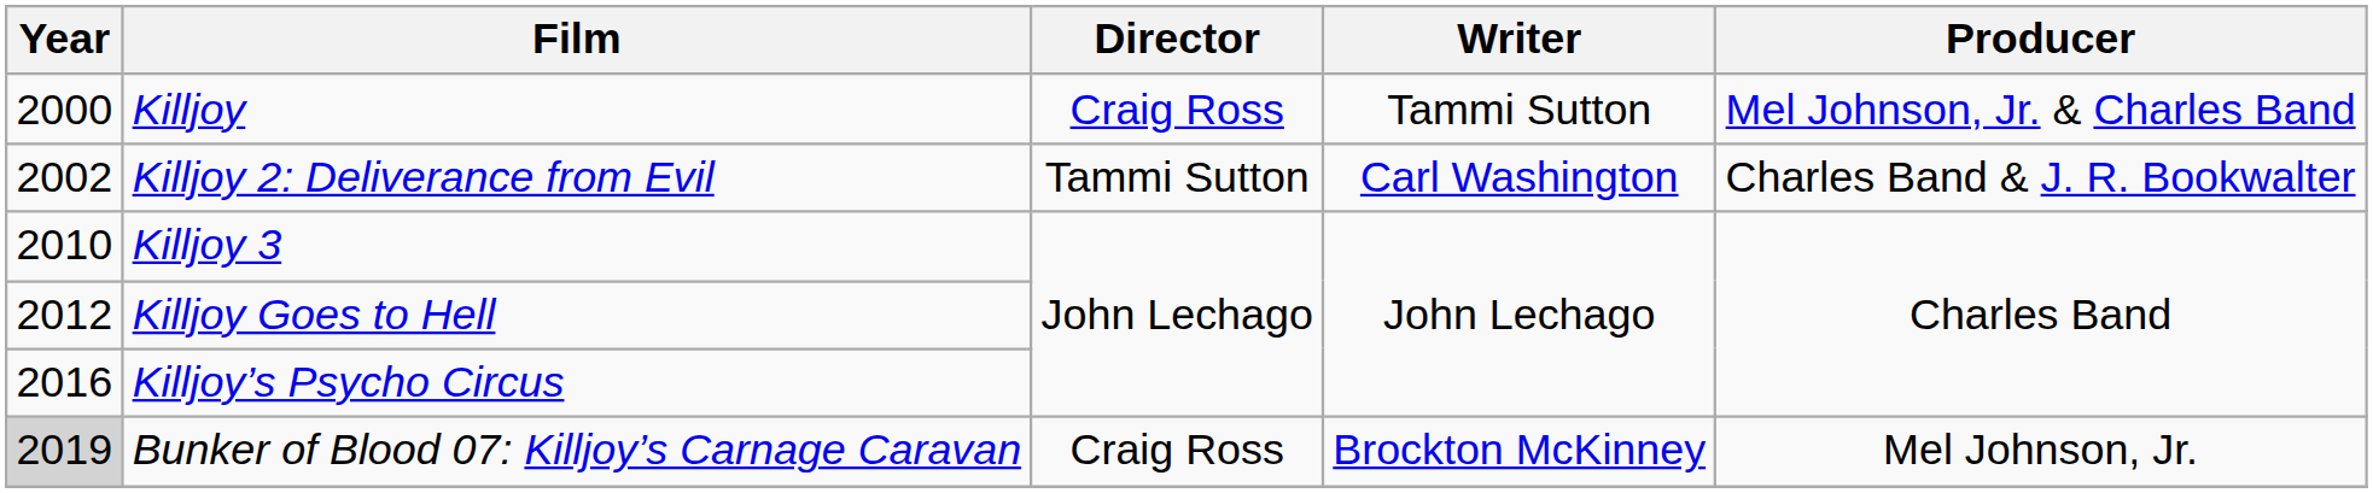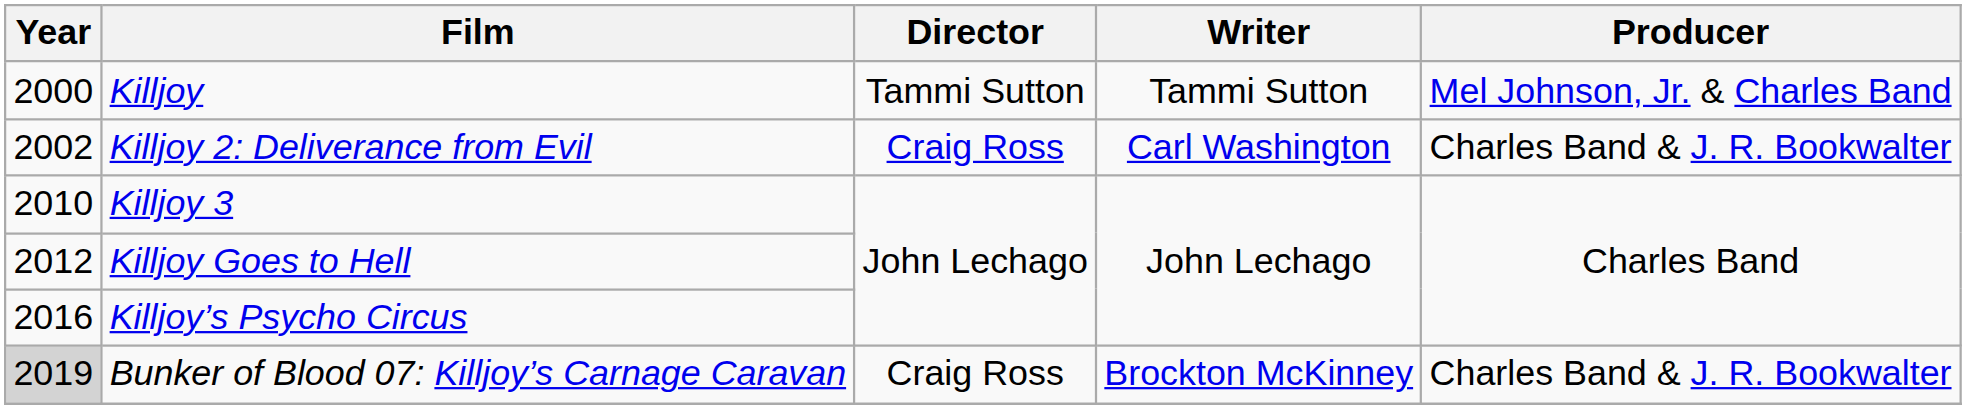 <table class="wikitable">
 <tr>
 <th><strong>Year</strong></th>
 <th><strong>Film</strong></th>
 <th><strong>Director</strong></th>
 <th><strong>Writer</strong></th>
 <th><strong>Producer</strong></th>
 </tr>
 <tr>
 <td>2000</td>
 <td><em><a href='#'>Killjoy</a></em></td>
-<td align="center"><a href='#'>Craig Ross</a></td>
+<td align="center">Tammi Sutton</td>
 <td align="center">Tammi Sutton</td>
 <td align="center"><a href='#'>Mel Johnson, Jr.</a> & <a href='#'>Charles Band</a></td>
 </tr>
 <tr>
 <td>2002</td>
 <td><em><a href='#'>Killjoy 2: Deliverance from Evil</a></em></td>
-<td align="center">Tammi Sutton</td>
+<td align="center"><a href='#'>Craig Ross</a></td>
 <td align="center"><a href='#'>Carl Washington</a></td>
 <td align="center">Charles Band & <a href='#'>J. R. Bookwalter</a></td>
 </tr>
 <tr>
 <td>2010</td>
 <td><em><a href='#'>Killjoy 3</a></em></td>
 <td rowspan="3" align="center">John Lechago</td>
 <td rowspan="3" align="center">John Lechago</td>
 <td rowspan="3" align="center">Charles Band</td>
 </tr>
 <tr>
 <td>2012</td>
 <td><em><a href='#'>Killjoy Goes to Hell</a></em></td>
 </tr>
 <tr>
 <td>2016</td>
 <td><em><a href='#'>Killjoy’s Psycho Circus</a></em></td>
 </tr>
 <tr>
 <td style="background: lightgrey;">2019</td>
 <td><em>Bunker of Blood 07: <a href='#'>Killjoy’s Carnage Caravan</a></em></td>
 <td align="center">Craig Ross</td>
 <td align="center"><a href='#'>Brockton McKinney</a></td>
-<td align="center">Mel Johnson, Jr.</td>
+<td align="center">Charles Band & <a href='#'>J. R. Bookwalter</a></td>
 </tr>
 <tr>
 </tr>
 </table>
